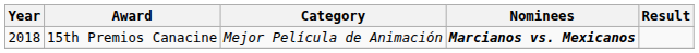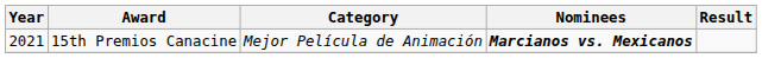 <table class="wikitable">
 <tr>
 <th>Year</th>
 <th>Award</th>
 <th>Category</th>
 <th>Nominees</th>
 <th>Result</th>
 </tr>
 <tr>
-<td>2018</td>
+<td>2021</td>
 <td>15th Premios Canacine</td>
 <td><em>Mejor Película de Animación</em></td>
 <td><strong><em>Marcianos vs. Mexicanos</em></strong></td>
 <td></td>
 </tr>
 <tr>
 </tr>
 </table>
